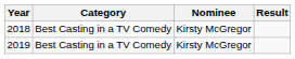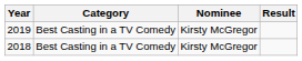 <table class="wikitable">
 <tr>
 <th>Year</th>
 <th>Category</th>
 <th>Nominee</th>
 <th>Result</th>
 </tr>
 <tr>
+<td>2019</td>
+<td>Best Casting in a TV Comedy</td>
+<td>Kirsty McGregor</td>
+<td></td>
+</tr>
+<tr>
 <td>2018</td>
 <td>Best Casting in a TV Comedy</td>
 <td>Kirsty McGregor</td>
 <td></td>
 </tr>
-<tr>
-<td>2019</td>
-<td>Best Casting in a TV Comedy</td>
-<td>Kirsty McGregor</td>
-<td></td>
-</tr>
 </table>
